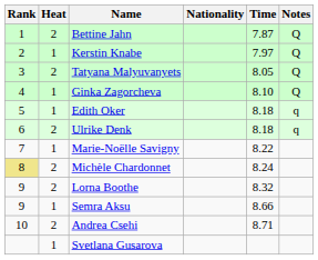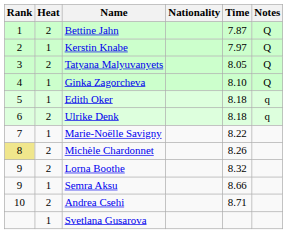 <table class="wikitable sortable" style="text-align:center">
 <tr>
 <th>Rank</th>
 <th>Heat</th>
 <th>Name</th>
 <th>Nationality</th>
 <th>Time</th>
 <th>Notes</th>
 </tr>
 <tr bgcolor=ccffcc>
 <td>1</td>
 <td>2</td>
 <td align="left"><a href='#'>Bettine Jahn</a></td>
 <td align=left></td>
 <td>7.87</td>
 <td>Q</td>
 </tr>
 <tr bgcolor=ccffcc>
 <td>2</td>
 <td>1</td>
 <td align="left"><a href='#'>Kerstin Knabe</a></td>
 <td align=left></td>
 <td>7.97</td>
 <td>Q</td>
 </tr>
 <tr bgcolor=ccffcc>
 <td>3</td>
 <td>2</td>
 <td align="left"><a href='#'>Tatyana Malyuvanyets</a></td>
 <td align=left></td>
 <td>8.05</td>
 <td>Q</td>
 </tr>
 <tr bgcolor=ccffcc>
 <td>4</td>
 <td>1</td>
 <td align="left"><a href='#'>Ginka Zagorcheva</a></td>
 <td align=left></td>
 <td>8.10</td>
 <td>Q</td>
 </tr>
 <tr bgcolor=ddffdd>
 <td>5</td>
 <td>1</td>
 <td align="left"><a href='#'>Edith Oker</a></td>
 <td align=left></td>
 <td>8.18</td>
 <td>q</td>
 </tr>
 <tr bgcolor=ddffdd>
 <td>6</td>
 <td>2</td>
 <td align="left"><a href='#'>Ulrike Denk</a></td>
 <td align=left></td>
 <td>8.18</td>
 <td>q</td>
 </tr>
 <tr>
 <td>7</td>
 <td>1</td>
 <td align="left"><a href='#'>Marie-Noëlle Savigny</a></td>
 <td align=left></td>
 <td>8.22</td>
 <td></td>
 </tr>
 <tr>
 <td style="background: khaki;">8</td>
 <td>2</td>
 <td align="left"><a href='#'>Michèle Chardonnet</a></td>
 <td align=left></td>
-<td>8.24</td>
+<td>8.26</td>
 <td></td>
 </tr>
 <tr>
 <td>9</td>
 <td>2</td>
 <td align="left"><a href='#'>Lorna Boothe</a></td>
 <td align=left></td>
 <td>8.32</td>
 <td></td>
 </tr>
 <tr>
 <td>9</td>
 <td>1</td>
 <td align="left"><a href='#'>Semra Aksu</a></td>
 <td align=left></td>
 <td>8.66</td>
 <td></td>
 </tr>
 <tr>
 <td>10</td>
 <td>2</td>
 <td align="left"><a href='#'>Andrea Csehi</a></td>
 <td align=left></td>
 <td>8.71</td>
 <td></td>
 </tr>
 <tr>
 <td></td>
 <td>1</td>
 <td align="left"><a href='#'>Svetlana Gusarova</a></td>
 <td align=left></td>
 <td></td>
 <td></td>
 </tr>
 </table>
